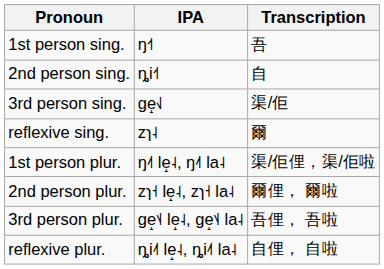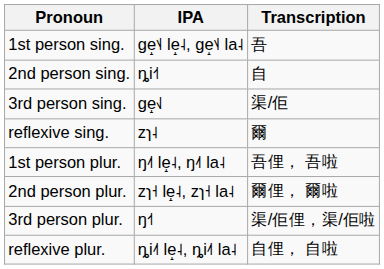 <table class="wikitable">
 <tr>
 <th>Pronoun</th>
 <th>IPA</th>
 <th>Transcription</th>
 </tr>
 <tr>
 <td>1st person sing.</td>
-<td>ŋ˧˦</td>
+<td>ɡe̝˦˨ le̝˨, ɡe̝˦˨ la˨</td>
 <td>吾</td>
 </tr>
 <tr>
 <td>2nd person sing.</td>
 <td>ȵi˧˦</td>
 <td>自</td>
 </tr>
 <tr>
 <td>3rd person sing.</td>
 <td>ɡe̝˧˩</td>
 <td>渠/佢</td>
 </tr>
 <tr>
 <td>reflexive sing.</td>
 <td>zɿ˨</td>
 <td>爾</td>
 </tr>
 <tr>
 <td>1st person plur.</td>
 <td>ŋ˨˦ le̝˨, ŋ˨˦ la˨</td>
-<td>渠/佢俚，渠/佢啦</td>
+<td>吾俚， 吾啦</td>
 </tr>
 <tr>
 <td>2nd person plur.</td>
 <td>zɿ˧ le̝˨, zɿ˧ la˨</td>
 <td>爾俚， 爾啦</td>
 </tr>
 <tr>
 <td>3rd person plur.</td>
-<td>ɡe̝˦˨ le̝˨, ɡe̝˦˨ la˨</td>
-<td>吾俚， 吾啦</td>
+<td>ŋ˧˦</td>
+<td>渠/佢俚，渠/佢啦</td>
 </tr>
 <tr>
 <td>reflexive plur.</td>
 <td>ȵi˨˦ le̝˨, ȵi˨˦ la˨</td>
 <td>自俚， 自啦</td>
 </tr>
 </table>
